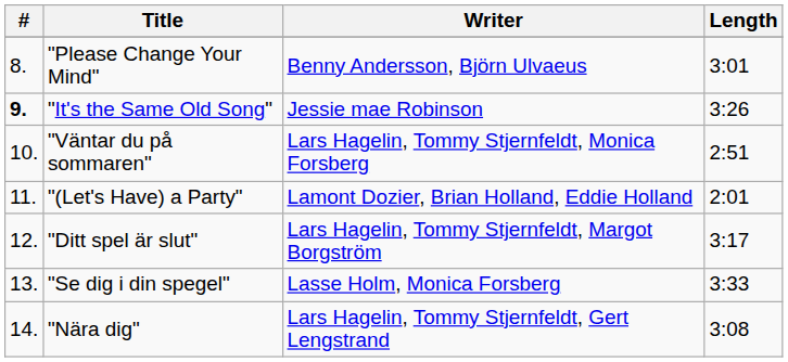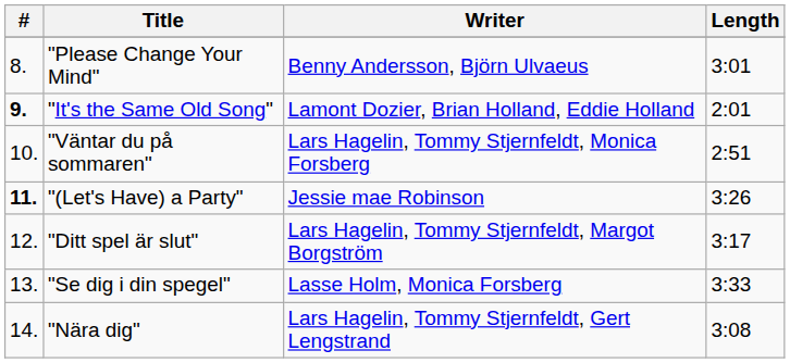 <table class="wikitable">
 <tr>
 <th>#</th>
 <th>Title</th>
 <th>Writer</th>
 <th>Length</th>
 </tr>
 <tr bgcolor="#ebf5ff">
 </tr>
 <tr>
 <td>8.</td>
 <td>"Please Change Your Mind"</td>
 <td><a href='#'>Benny Andersson</a>, <a href='#'>Björn Ulvaeus</a></td>
 <td>3:01</td>
 </tr>
 <tr>
 <td><strong>9.</strong></td>
 <td>"<a href='#'>It's the Same Old Song</a>"</td>
-<td><a href='#'>Jessie mae Robinson</a></td>
-<td>3:26</td>
+<td><a href='#'>Lamont Dozier</a>, <a href='#'>Brian Holland</a>, <a href='#'>Eddie Holland</a></td>
+<td>2:01</td>
 </tr>
 <tr>
 <td>10.</td>
 <td>"Väntar du på sommaren"</td>
 <td><a href='#'>Lars Hagelin</a>, <a href='#'>Tommy Stjernfeldt</a>, <a href='#'>Monica Forsberg</a></td>
 <td>2:51</td>
 </tr>
 <tr>
-<td>11.</td>
+<td><strong>11.</strong></td>
 <td>"(Let's Have) a Party"</td>
-<td><a href='#'>Lamont Dozier</a>, <a href='#'>Brian Holland</a>, <a href='#'>Eddie Holland</a></td>
-<td>2:01</td>
+<td><a href='#'>Jessie mae Robinson</a></td>
+<td>3:26</td>
 </tr>
 <tr>
 <td>12.</td>
 <td>"Ditt spel är slut"</td>
 <td><a href='#'>Lars Hagelin</a>, <a href='#'>Tommy Stjernfeldt</a>, <a href='#'>Margot Borgström</a></td>
 <td>3:17</td>
 </tr>
 <tr>
 <td>13.</td>
 <td>"Se dig i din spegel"</td>
 <td><a href='#'>Lasse Holm</a>, <a href='#'>Monica Forsberg</a></td>
 <td>3:33</td>
 </tr>
 <tr>
 <td>14.</td>
 <td>"Nära dig"</td>
 <td><a href='#'>Lars Hagelin</a>, <a href='#'>Tommy Stjernfeldt</a>, <a href='#'>Gert Lengstrand</a></td>
 <td>3:08</td>
 </tr>
 </table>
